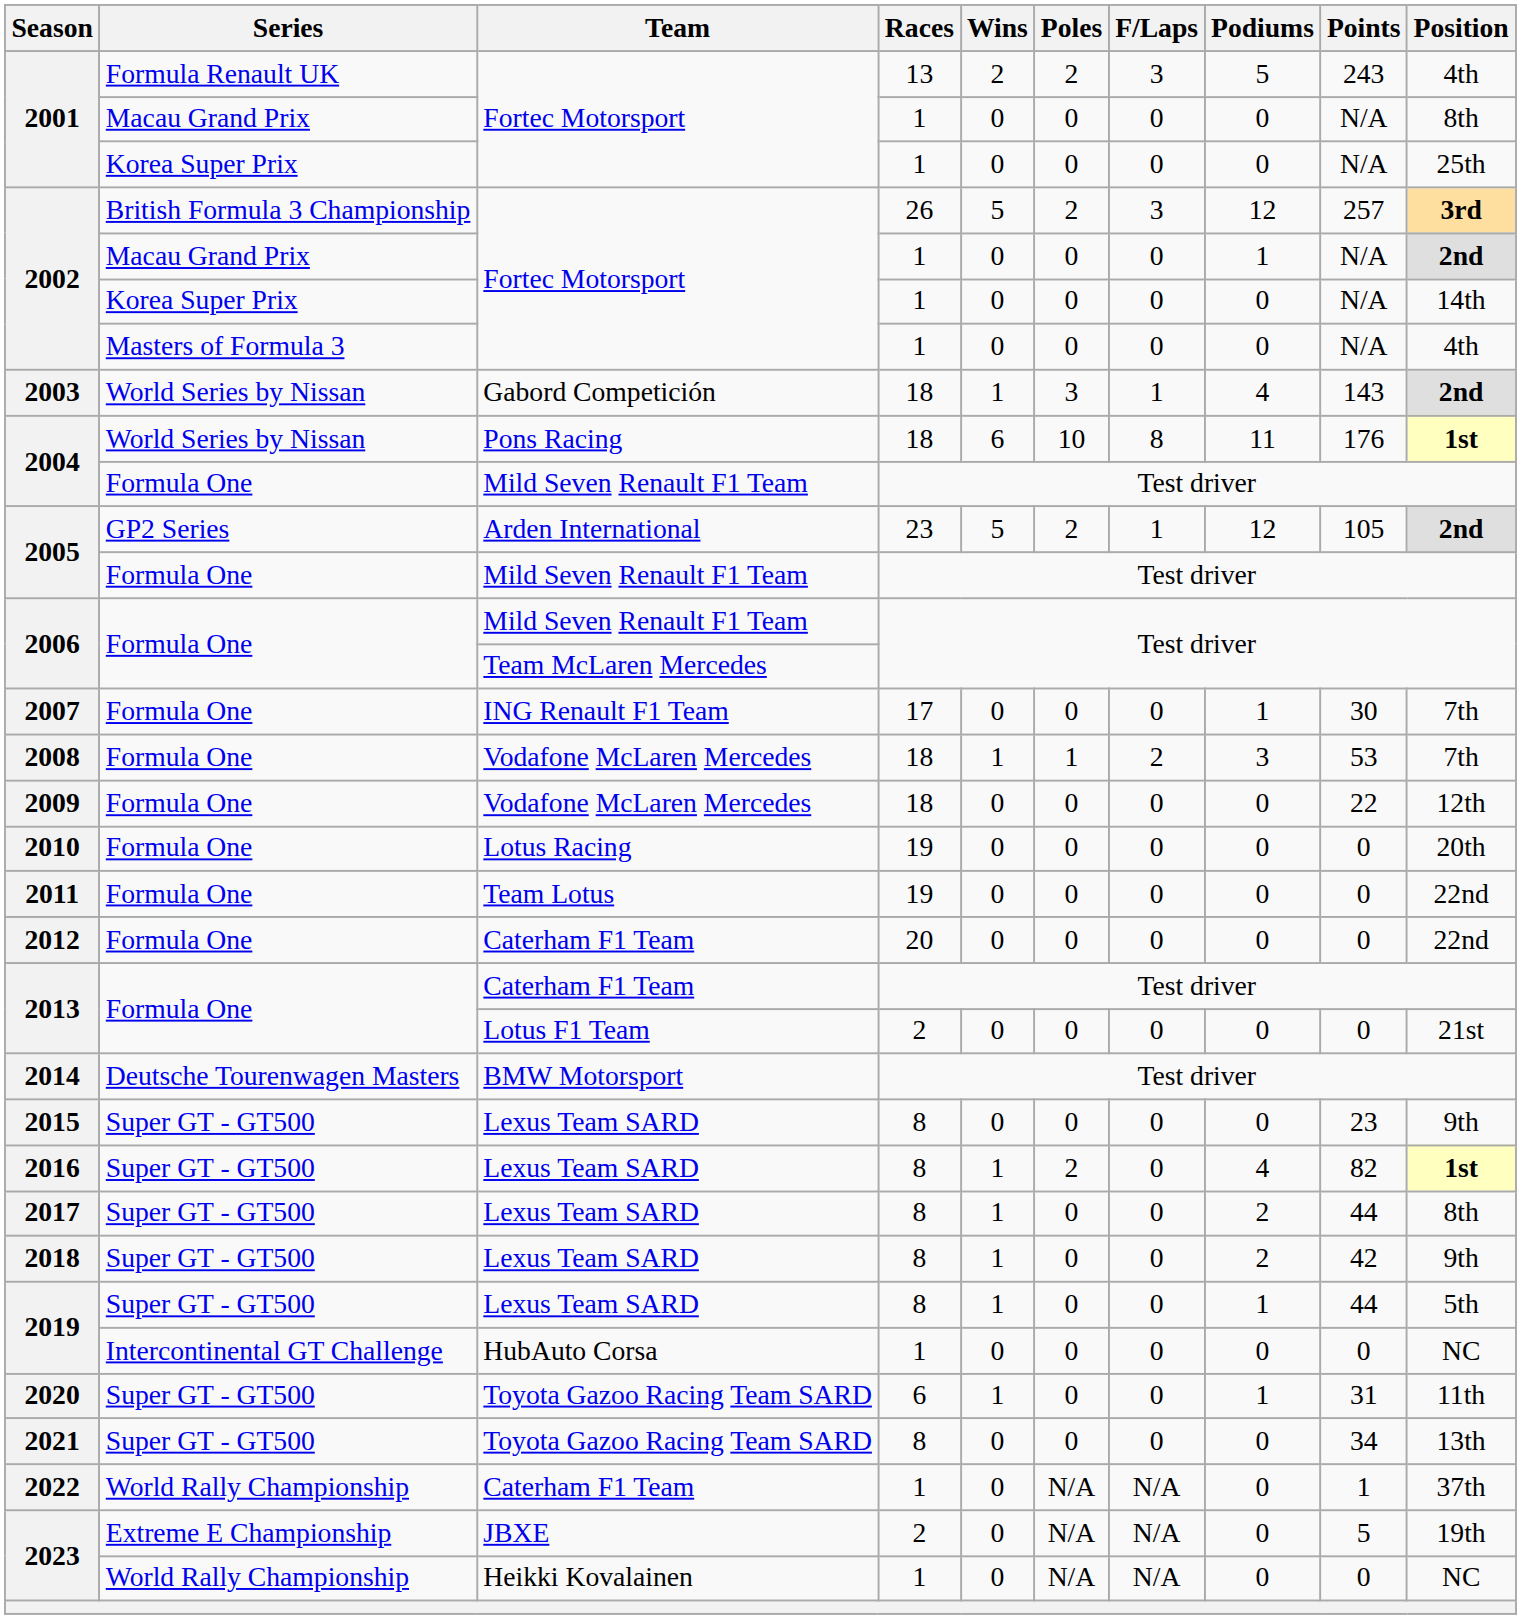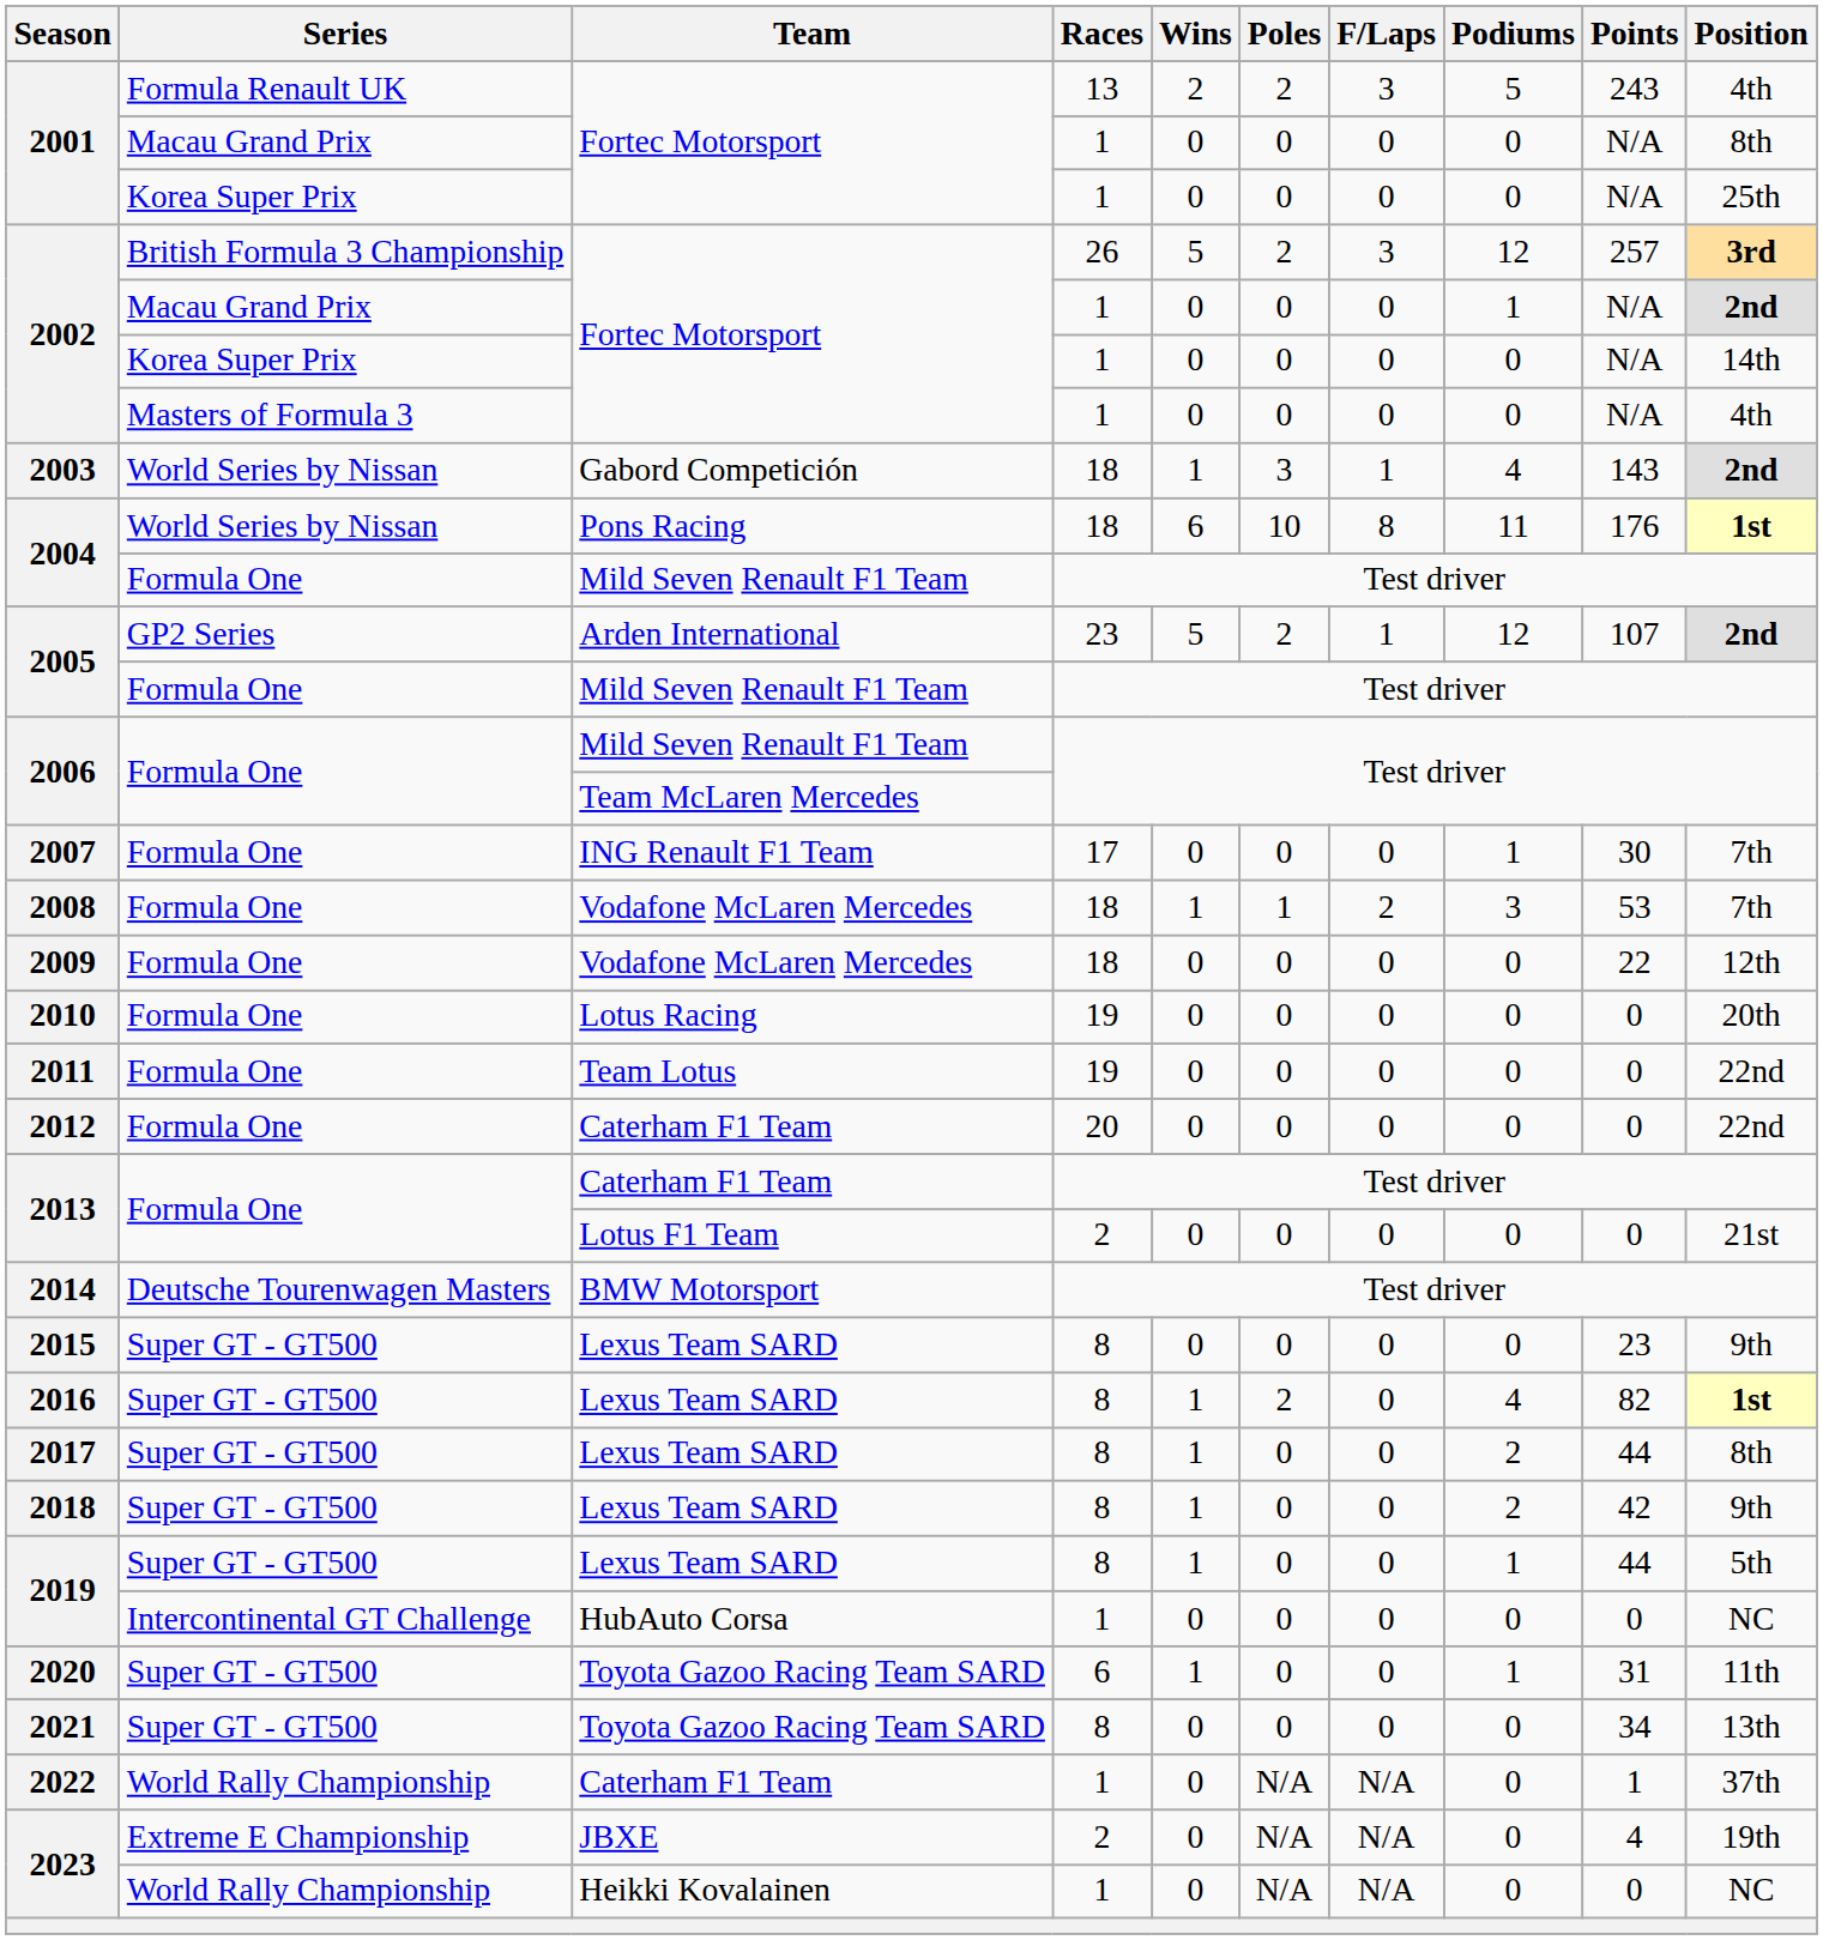 <table class="wikitable" style="font-size: 90%; text-align:center">
 <tr>
 <th>Season</th>
 <th>Series</th>
 <th>Team</th>
 <th>Races</th>
 <th>Wins</th>
 <th>Poles</th>
 <th>F/Laps</th>
 <th>Podiums</th>
 <th>Points</th>
 <th>Position</th>
 </tr>
 <tr>
 <th rowspan=3>2001</th>
 <td align=left><a href='#'>Formula Renault UK</a></td>
 <td style="text-align:left;" rowspan="3"><a href='#'>Fortec Motorsport</a></td>
 <td>13</td>
 <td>2</td>
 <td>2</td>
 <td>3</td>
 <td>5</td>
 <td>243</td>
 <td>4th</td>
 </tr>
 <tr>
 <td align=left><a href='#'>Macau Grand Prix</a></td>
 <td>1</td>
 <td>0</td>
 <td>0</td>
 <td>0</td>
 <td>0</td>
 <td>N/A</td>
 <td>8th</td>
 </tr>
 <tr>
 <td align=left><a href='#'>Korea Super Prix</a></td>
 <td>1</td>
 <td>0</td>
 <td>0</td>
 <td>0</td>
 <td>0</td>
 <td>N/A</td>
 <td>25th</td>
 </tr>
 <tr>
 <th rowspan=4>2002</th>
 <td align=left><a href='#'>British Formula 3 Championship</a></td>
 <td style="text-align:left;" rowspan="4"><a href='#'>Fortec Motorsport</a></td>
 <td>26</td>
 <td>5</td>
 <td>2</td>
 <td>3</td>
 <td>12</td>
 <td>257</td>
 <td style="background:#ffdf9f;"><strong>3rd</strong></td>
 </tr>
 <tr>
 <td align=left><a href='#'>Macau Grand Prix</a></td>
 <td>1</td>
 <td>0</td>
 <td>0</td>
 <td>0</td>
 <td>1</td>
 <td>N/A</td>
 <td style="background:#dfdfdf;"><strong>2nd</strong></td>
 </tr>
 <tr>
 <td align=left><a href='#'>Korea Super Prix</a></td>
 <td>1</td>
 <td>0</td>
 <td>0</td>
 <td>0</td>
 <td>0</td>
 <td>N/A</td>
 <td>14th</td>
 </tr>
 <tr>
 <td align=left><a href='#'>Masters of Formula 3</a></td>
 <td>1</td>
 <td>0</td>
 <td>0</td>
 <td>0</td>
 <td>0</td>
 <td>N/A</td>
 <td>4th</td>
 </tr>
 <tr>
 <th>2003</th>
 <td align=left><a href='#'>World Series by Nissan</a></td>
 <td align=left>Gabord Competición</td>
 <td>18</td>
 <td>1</td>
 <td>3</td>
 <td>1</td>
 <td>4</td>
 <td>143</td>
 <td style="background:#dfdfdf;"><strong>2nd</strong></td>
 </tr>
 <tr>
 <th rowspan="2">2004</th>
 <td align=left><a href='#'>World Series by Nissan</a></td>
 <td align=left><a href='#'>Pons Racing</a></td>
 <td>18</td>
 <td>6</td>
 <td>10</td>
 <td>8</td>
 <td>11</td>
 <td>176</td>
 <td style="background:#ffffbf;"><strong>1st</strong></td>
 </tr>
 <tr>
 <td align=left><a href='#'>Formula One</a></td>
 <td align=left><a href='#'>Mild Seven</a> <a href='#'>Renault F1 Team</a></td>
 <td colspan="7">Test driver</td>
 </tr>
 <tr>
 <th rowspan="2">2005</th>
 <td align=left><a href='#'>GP2 Series</a></td>
 <td align=left><a href='#'>Arden International</a></td>
 <td>23</td>
 <td>5</td>
 <td>2</td>
 <td>1</td>
 <td>12</td>
-<td>105</td>
+<td>107</td>
 <td style="background:#dfdfdf;"><strong>2nd</strong></td>
 </tr>
 <tr>
 <td align=left><a href='#'>Formula One</a></td>
 <td align=left><a href='#'>Mild Seven</a> <a href='#'>Renault F1 Team</a></td>
 <td colspan="7">Test driver</td>
 </tr>
 <tr>
 <th rowspan=2>2006</th>
 <td align=left rowspan=2><a href='#'>Formula One</a></td>
 <td align=left><a href='#'>Mild Seven</a> <a href='#'>Renault F1 Team</a></td>
 <td colspan=7 rowspan=2>Test driver</td>
 </tr>
 <tr>
 <td align=left><a href='#'>Team McLaren</a> <a href='#'>Mercedes</a></td>
 </tr>
 <tr>
 <th>2007</th>
 <td align=left><a href='#'>Formula One</a></td>
 <td align=left><a href='#'>ING Renault F1 Team</a></td>
 <td>17</td>
 <td>0</td>
 <td>0</td>
 <td>0</td>
 <td>1</td>
 <td>30</td>
 <td>7th</td>
 </tr>
 <tr>
 <th>2008</th>
 <td align=left><a href='#'>Formula One</a></td>
 <td align=left><a href='#'>Vodafone</a> <a href='#'>McLaren</a> <a href='#'>Mercedes</a></td>
 <td>18</td>
 <td>1</td>
 <td>1</td>
 <td>2</td>
 <td>3</td>
 <td>53</td>
 <td>7th</td>
 </tr>
 <tr>
 <th>2009</th>
 <td align=left><a href='#'>Formula One</a></td>
 <td align=left><a href='#'>Vodafone</a> <a href='#'>McLaren</a> <a href='#'>Mercedes</a></td>
 <td>18</td>
 <td>0</td>
 <td>0</td>
 <td>0</td>
 <td>0</td>
 <td>22</td>
 <td>12th</td>
 </tr>
 <tr>
 <th>2010</th>
 <td align=left><a href='#'>Formula One</a></td>
 <td align=left><a href='#'>Lotus Racing</a></td>
 <td>19</td>
 <td>0</td>
 <td>0</td>
 <td>0</td>
 <td>0</td>
 <td>0</td>
 <td>20th</td>
 </tr>
 <tr>
 <th>2011</th>
 <td align=left><a href='#'>Formula One</a></td>
 <td align=left><a href='#'>Team Lotus</a></td>
 <td>19</td>
 <td>0</td>
 <td>0</td>
 <td>0</td>
 <td>0</td>
 <td>0</td>
 <td>22nd</td>
 </tr>
 <tr>
 <th>2012</th>
 <td align=left><a href='#'>Formula One</a></td>
 <td align=left><a href='#'>Caterham F1 Team</a></td>
 <td>20</td>
 <td>0</td>
 <td>0</td>
 <td>0</td>
 <td>0</td>
 <td>0</td>
 <td>22nd</td>
 </tr>
 <tr>
 <th rowspan=2>2013</th>
 <td align=left rowspan=2><a href='#'>Formula One</a></td>
 <td align=left><a href='#'>Caterham F1 Team</a></td>
 <td colspan=7>Test driver</td>
 </tr>
 <tr>
 <td align=left><a href='#'>Lotus F1 Team</a></td>
 <td>2</td>
 <td>0</td>
 <td>0</td>
 <td>0</td>
 <td>0</td>
 <td>0</td>
 <td>21st</td>
 </tr>
 <tr>
 <th>2014</th>
 <td align=left nowrap><a href='#'>Deutsche Tourenwagen Masters</a></td>
 <td align=left><a href='#'>BMW Motorsport</a></td>
 <td colspan=7>Test driver</td>
 </tr>
 <tr>
 <th>2015</th>
 <td align=left><a href='#'>Super GT - GT500</a></td>
 <td align=left><a href='#'>Lexus Team SARD</a></td>
 <td>8</td>
 <td>0</td>
 <td>0</td>
 <td>0</td>
 <td>0</td>
 <td>23</td>
 <td>9th</td>
 </tr>
 <tr>
 <th>2016</th>
 <td align=left><a href='#'>Super GT - GT500</a></td>
 <td align=left><a href='#'>Lexus Team SARD</a></td>
 <td>8</td>
 <td>1</td>
 <td>2</td>
 <td>0</td>
 <td>4</td>
 <td>82</td>
 <td style="background:#FFFFBF;"><strong>1st</strong></td>
 </tr>
 <tr>
 <th>2017</th>
 <td align=left><a href='#'>Super GT - GT500</a></td>
 <td align=left><a href='#'>Lexus Team SARD</a></td>
 <td>8</td>
 <td>1</td>
 <td>0</td>
 <td>0</td>
 <td>2</td>
 <td>44</td>
 <td>8th</td>
 </tr>
 <tr>
 <th>2018</th>
 <td align=left><a href='#'>Super GT - GT500</a></td>
 <td align=left><a href='#'>Lexus Team SARD</a></td>
 <td>8</td>
 <td>1</td>
 <td>0</td>
 <td>0</td>
 <td>2</td>
 <td>42</td>
 <td>9th</td>
 </tr>
 <tr>
 <th rowspan=2>2019</th>
 <td align=left><a href='#'>Super GT - GT500</a></td>
 <td align=left><a href='#'>Lexus Team SARD</a></td>
 <td>8</td>
 <td>1</td>
 <td>0</td>
 <td>0</td>
 <td>1</td>
 <td>44</td>
 <td>5th</td>
 </tr>
 <tr>
 <td align=left><a href='#'>Intercontinental GT Challenge</a></td>
 <td align=left>HubAuto Corsa</td>
 <td>1</td>
 <td>0</td>
 <td>0</td>
 <td>0</td>
 <td>0</td>
 <td>0</td>
 <td>NC</td>
 </tr>
 <tr>
 <th>2020</th>
 <td align=left><a href='#'>Super GT - GT500</a></td>
 <td align=left nowrap><a href='#'>Toyota Gazoo Racing</a> <a href='#'>Team SARD</a></td>
 <td>6</td>
 <td>1</td>
 <td>0</td>
 <td>0</td>
 <td>1</td>
 <td>31</td>
 <td>11th</td>
 </tr>
 <tr>
 <th>2021</th>
 <td align=left><a href='#'>Super GT - GT500</a></td>
 <td align=left><a href='#'>Toyota Gazoo Racing</a> <a href='#'>Team SARD</a></td>
 <td>8</td>
 <td>0</td>
 <td>0</td>
 <td>0</td>
 <td>0</td>
 <td>34</td>
 <td>13th</td>
 </tr>
 <tr>
 <th>2022</th>
 <td align=left><a href='#'>World Rally Championship</a></td>
 <td align=left><a href='#'>Caterham F1 Team</a></td>
 <td>1</td>
 <td>0</td>
 <td>N/A</td>
 <td>N/A</td>
 <td>0</td>
 <td>1</td>
 <td>37th</td>
 </tr>
 <tr>
 <th rowspan=2>2023</th>
 <td align=left><a href='#'>Extreme E Championship</a></td>
 <td align=left><a href='#'>JBXE</a></td>
 <td>2</td>
 <td>0</td>
 <td>N/A</td>
 <td>N/A</td>
 <td>0</td>
-<td>5</td>
+<td>4</td>
 <td>19th</td>
 </tr>
 <tr>
 <td align=left><a href='#'>World Rally Championship</a></td>
 <td align=left>Heikki Kovalainen</td>
 <td>1</td>
 <td>0</td>
 <td>N/A</td>
 <td>N/A</td>
 <td>0</td>
 <td>0</td>
 <td>NC</td>
 </tr>
 <tr>
 <th colspan="10"></th>
 </tr>
 </table>
